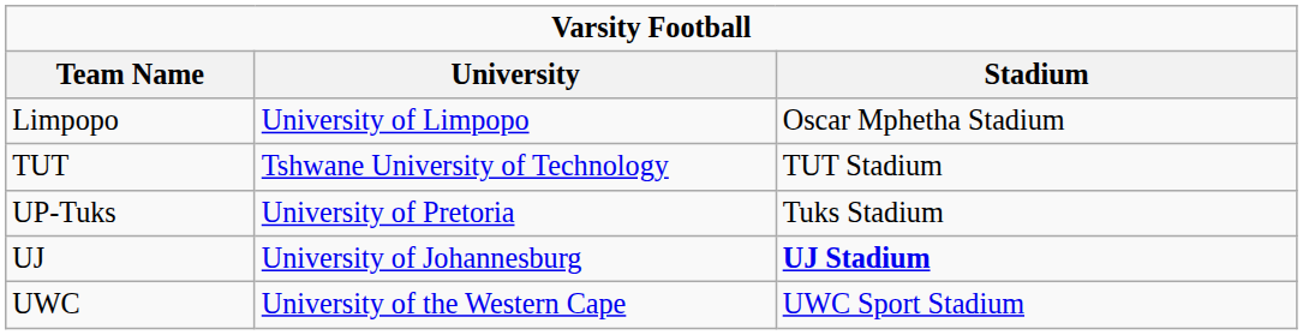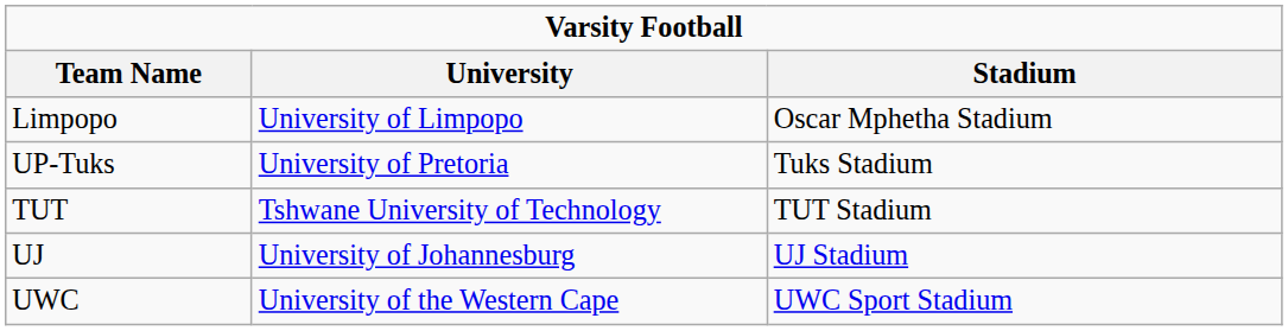 <table class="wikitable">
 <tr>
 <td colspan=3 align=center><strong>Varsity Football</strong></td>
 </tr>
 <tr>
 <th width="130">Team Name</th>
 <th width="280">University</th>
 <th width="280">Stadium</th>
 </tr>
 <tr>
 <td>Limpopo</td>
 <td><a href='#'>University of Limpopo</a></td>
 <td>Oscar Mphetha Stadium</td>
 </tr>
 <tr>
+<td>UP-Tuks</td>
+<td><a href='#'>University of Pretoria</a></td>
+<td>Tuks Stadium</td>
+</tr>
+<tr>
 <td>TUT</td>
 <td><a href='#'>Tshwane University of Technology</a></td>
 <td>TUT Stadium</td>
 </tr>
 <tr>
-<td>UP-Tuks</td>
-<td><a href='#'>University of Pretoria</a></td>
-<td>Tuks Stadium</td>
-</tr>
-<tr>
 <td>UJ</td>
 <td><a href='#'>University of Johannesburg</a></td>
-<td><strong><a href='#'>UJ Stadium</a></strong></td>
+<td><a href='#'>UJ Stadium</a></td>
 </tr>
 <tr>
 <td>UWC</td>
 <td><a href='#'>University of the Western Cape</a></td>
 <td><a href='#'>UWC Sport Stadium</a></td>
 </tr>
 </table>
